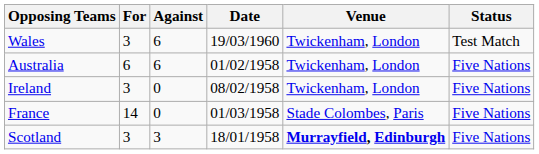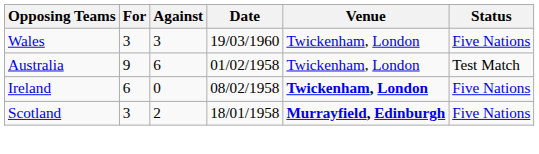 <table class="wikitable">
 <tr>
 <th>Opposing Teams</th>
 <th>For</th>
 <th>Against</th>
 <th>Date</th>
 <th>Venue</th>
 <th>Status</th>
 </tr>
 <tr>
 <td><a href='#'>Wales</a></td>
 <td>3</td>
+<td>3</td>
+<td>19/03/1960</td>
+<td><a href='#'>Twickenham</a>, <a href='#'>London</a></td>
+<td><a href='#'>Five Nations</a></td>
+</tr>
+<tr>
+<td><a href='#'>Australia</a></td>
+<td>9</td>
 <td>6</td>
-<td>19/03/1960</td>
+<td>01/02/1958</td>
 <td><a href='#'>Twickenham</a>, <a href='#'>London</a></td>
 <td>Test Match</td>
 </tr>
 <tr>
-<td><a href='#'>Australia</a></td>
+<td><a href='#'>Ireland</a></td>
 <td>6</td>
-<td>6</td>
-<td>01/02/1958</td>
-<td><a href='#'>Twickenham</a>, <a href='#'>London</a></td>
-<td><a href='#'>Five Nations</a></td>
-</tr>
-<tr>
-<td><a href='#'>Ireland</a></td>
-<td>3</td>
 <td>0</td>
 <td>08/02/1958</td>
-<td><a href='#'>Twickenham</a>, <a href='#'>London</a></td>
-<td><a href='#'>Five Nations</a></td>
-</tr>
-<tr>
-<td><a href='#'>France</a></td>
-<td>14</td>
-<td>0</td>
-<td>01/03/1958</td>
-<td><a href='#'>Stade Colombes</a>, <a href='#'>Paris</a></td>
+<td><strong><a href='#'>Twickenham</a>, <a href='#'>London</a></strong></td>
 <td><a href='#'>Five Nations</a></td>
 </tr>
 <tr>
 <td><a href='#'>Scotland</a></td>
 <td>3</td>
-<td>3</td>
+<td>2</td>
 <td>18/01/1958</td>
 <td><strong><a href='#'>Murrayfield</a>, <a href='#'>Edinburgh</a></strong></td>
 <td><a href='#'>Five Nations</a></td>
 </tr>
 </table>
